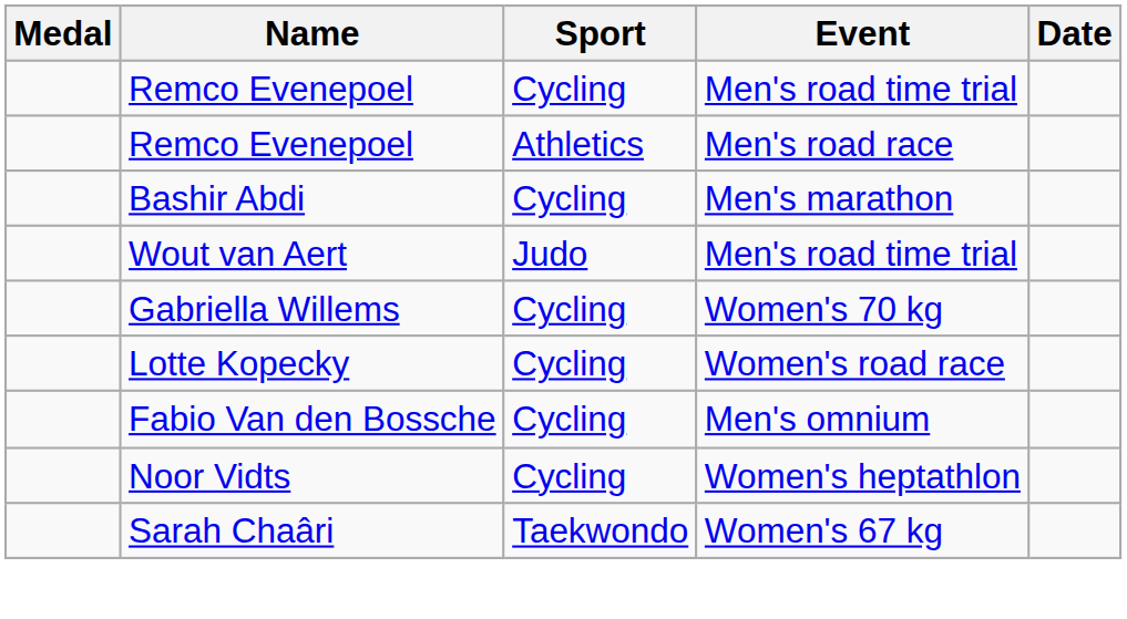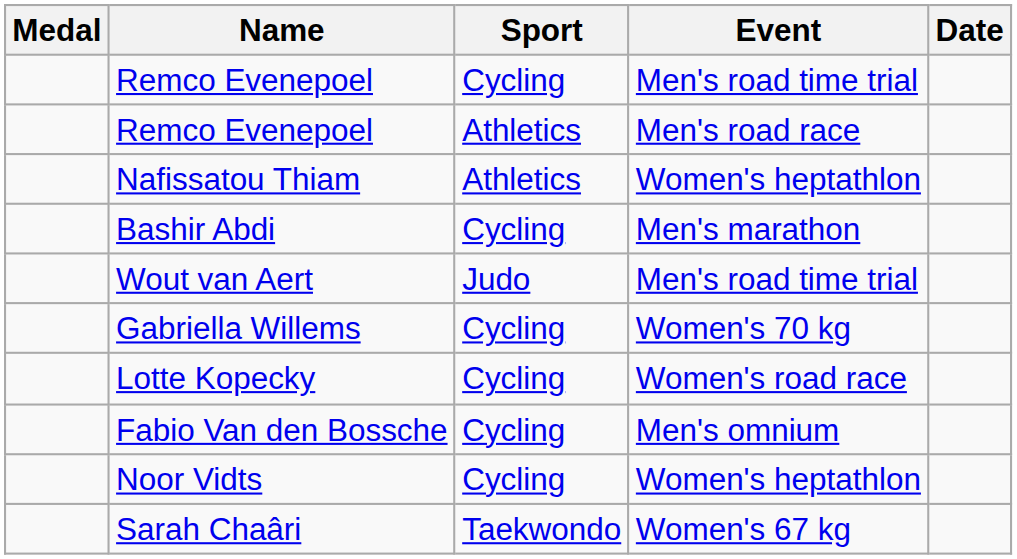 <table class="wikitable sortable" style="font-size: 95%;">
 <tr>
 <th>Medal</th>
 <th>Name</th>
 <th>Sport</th>
 <th>Event</th>
 <th>Date</th>
 </tr>
 <tr>
 <td></td>
 <td><a href='#'>Remco Evenepoel</a></td>
 <td><a href='#'>Cycling</a></td>
 <td><a href='#'>Men's road time trial</a></td>
 <td></td>
 </tr>
 <tr>
 <td></td>
 <td><a href='#'>Remco Evenepoel</a></td>
 <td><a href='#'>Athletics</a></td>
 <td><a href='#'>Men's road race</a></td>
+<td></td>
+</tr>
+<tr>
+<td></td>
+<td><a href='#'>Nafissatou Thiam</a></td>
+<td><a href='#'>Athletics</a></td>
+<td><a href='#'>Women's heptathlon</a></td>
 <td></td>
 </tr>
 <tr>
 <td></td>
 <td><a href='#'>Bashir Abdi</a></td>
 <td><a href='#'>Cycling</a></td>
 <td><a href='#'>Men's marathon</a></td>
 <td></td>
 </tr>
 <tr>
 <td></td>
 <td><a href='#'>Wout van Aert</a></td>
 <td><a href='#'>Judo</a></td>
 <td><a href='#'>Men's road time trial</a></td>
 <td></td>
 </tr>
 <tr>
 <td></td>
 <td><a href='#'>Gabriella Willems</a></td>
 <td><a href='#'>Cycling</a></td>
 <td><a href='#'>Women's 70 kg</a></td>
 <td></td>
 </tr>
 <tr>
 <td></td>
 <td><a href='#'>Lotte Kopecky</a></td>
 <td><a href='#'>Cycling</a></td>
 <td><a href='#'>Women's road race</a></td>
 <td></td>
 </tr>
 <tr>
 <td></td>
 <td><a href='#'>Fabio Van den Bossche</a></td>
 <td><a href='#'>Cycling</a></td>
 <td><a href='#'>Men's omnium</a></td>
 <td></td>
 </tr>
 <tr>
 <td></td>
 <td><a href='#'>Noor Vidts</a></td>
 <td><a href='#'>Cycling</a></td>
 <td><a href='#'>Women's heptathlon</a></td>
 <td></td>
 </tr>
 <tr>
 <td></td>
 <td><a href='#'>Sarah Chaâri</a></td>
 <td><a href='#'>Taekwondo</a></td>
 <td><a href='#'>Women's 67 kg</a></td>
 <td></td>
 </tr>
 </table>
